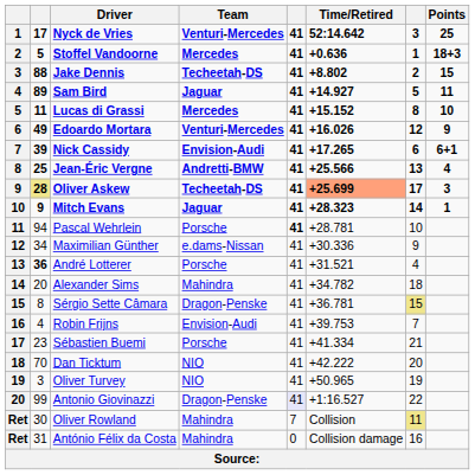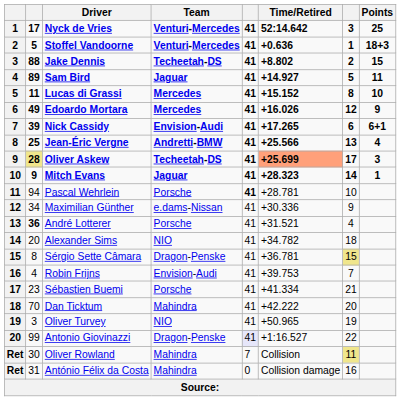 <table class="wikitable sortable" style="font-size: 85%">
 <tr>
 <th scope="col"></th>
 <th scope="col"></th>
 <th scope="col">Driver</th>
 <th scope="col">Team</th>
 <th scope="col"></th>
 <th scope="col" class="unsortable">Time/Retired</th>
 <th scope="col"></th>
 <th scope="col">Points</th>
 </tr>
 <tr>
 <th scope="row">1</th>
 <td align="center"><strong>17</strong></td>
 <td data-sort-value="DEV"> <strong><a href='#'>Nyck de Vries</a></strong></td>
 <td><strong><a href='#'>Venturi</a>-<a href='#'>Mercedes</a></strong></td>
 <td><strong>41</strong></td>
 <td><strong>52:14.642</strong></td>
 <td align="center"><strong>3</strong></td>
 <td align="center"><strong>25</strong></td>
 </tr>
 <tr>
 <th scope="row">2</th>
 <td align="center"><strong>5</strong></td>
 <td data-sort-value="VAN"> <strong><a href='#'>Stoffel Vandoorne</a></strong></td>
-<td><strong><a href='#'>Mercedes</a></strong></td>
+<td><strong><a href='#'>Venturi</a>-<a href='#'>Mercedes</a></strong></td>
 <td><strong>41</strong></td>
 <td><strong>+0.636</strong></td>
 <td align="center"><strong>1</strong></td>
 <td align="center"><strong>18+3</strong></td>
 </tr>
 <tr>
 <th scope="row">3</th>
 <td align="center"><strong>88</strong></td>
 <td data-sort-value="DEN"> <strong><a href='#'>Jake Dennis</a></strong></td>
 <td><strong><a href='#'>Techeetah</a>-<a href='#'>DS</a></strong></td>
 <td><strong>41</strong></td>
 <td><strong>+8.802</strong></td>
 <td align="center"><strong>2</strong></td>
 <td align="center"><strong>15</strong></td>
 </tr>
 <tr>
 <th scope="row">4</th>
 <td align="center"><strong>89</strong></td>
 <td data-sort-value="BIR"> <strong><a href='#'>Sam Bird</a></strong></td>
 <td><strong><a href='#'>Jaguar</a></strong></td>
 <td><strong>41</strong></td>
 <td><strong>+14.927</strong></td>
 <td align="center"><strong>5</strong></td>
 <td align="center"><strong>11</strong></td>
 </tr>
 <tr>
 <th scope="row">5</th>
 <td align="center"><strong>11</strong></td>
 <td data-sort-value="DIG"> <strong><a href='#'>Lucas di Grassi</a></strong></td>
 <td><strong><a href='#'>Mercedes</a></strong></td>
 <td><strong>41</strong></td>
 <td><strong>+15.152</strong></td>
 <td align="center"><strong>8</strong></td>
 <td align="center"><strong>10</strong></td>
 </tr>
 <tr>
 <th scope="row">6</th>
 <td align="center"><strong>49</strong></td>
 <td data-sort-value="MOR"> <strong><a href='#'>Edoardo Mortara</a></strong></td>
-<td><strong><a href='#'>Venturi</a>-<a href='#'>Mercedes</a></strong></td>
+<td><strong><a href='#'>Mercedes</a></strong></td>
 <td><strong>41</strong></td>
 <td><strong>+16.026</strong></td>
 <td align="center"><strong>12</strong></td>
 <td align="center"><strong>9</strong></td>
 </tr>
 <tr>
 <th scope="row">7</th>
 <td align="center"><strong>39</strong></td>
 <td data-sort-value="CAS"> <strong><a href='#'>Nick Cassidy</a></strong></td>
 <td><strong><a href='#'>Envision</a>-<a href='#'>Audi</a></strong></td>
 <td><strong>41</strong></td>
 <td><strong>+17.265</strong></td>
 <td align="center"><strong>6</strong></td>
 <td align="center"><strong>6+1</strong></td>
 </tr>
 <tr>
 <th scope="row">8</th>
 <td align="center"><strong>25</strong></td>
 <td data-sort-value="JEV"> <strong><a href='#'>Jean-Éric Vergne</a></strong></td>
 <td><strong><a href='#'>Andretti</a>-<a href='#'>BMW</a></strong></td>
 <td><strong>41</strong></td>
 <td><strong>+25.566</strong></td>
 <td align="center"><strong>13</strong></td>
 <td align="center"><strong>4</strong></td>
 </tr>
 <tr>
 <th scope="row">9</th>
 <td align="center" style="background: khaki;"><strong>28</strong></td>
 <td data-sort-value="ASK"> <strong><a href='#'>Oliver Askew</a></strong></td>
 <td><strong><a href='#'>Techeetah</a>-<a href='#'>DS</a></strong></td>
 <td><strong>41</strong></td>
 <td style="background: lightsalmon;"><strong>+25.699</strong></td>
 <td align="center"><strong>17</strong></td>
 <td align="center"><strong>3</strong></td>
 </tr>
 <tr>
 <th scope="row">10</th>
 <td align="center"><strong>9</strong></td>
 <td data-sort-value="EVA"> <strong><a href='#'>Mitch Evans</a></strong></td>
 <td><strong><a href='#'>Jaguar</a></strong></td>
 <td><strong>41</strong></td>
 <td><strong>+28.323</strong></td>
 <td align="center"><strong>14</strong></td>
 <td align="center"><strong>1</strong></td>
 </tr>
 <tr>
 <th scope="row">11</th>
 <td align="center">94</td>
 <td data-sort-value="WEH"> <a href='#'>Pascal Wehrlein</a></td>
 <td><a href='#'>Porsche</a></td>
 <td><strong>41</strong></td>
 <td>+28.781</td>
 <td align="center">10</td>
 <td align="center"></td>
 </tr>
 <tr>
 <th scope="row">12</th>
 <td align="center">34</td>
 <td data-sort-value="GUE"> <a href='#'>Maximilian Günther</a></td>
 <td><a href='#'>e.dams</a>-<a href='#'>Nissan</a></td>
 <td>41</td>
 <td>+30.336</td>
 <td align="center">9</td>
 <td align="center"></td>
 </tr>
 <tr>
 <th scope="row">13</th>
 <td align="center"><strong>36</strong></td>
 <td data-sort-value="LOT"> <a href='#'>André Lotterer</a></td>
 <td><a href='#'>Porsche</a></td>
 <td>41</td>
 <td>+31.521</td>
 <td align="center">4</td>
 <td align="center"></td>
 </tr>
 <tr>
 <th scope="row">14</th>
 <td align="center">20</td>
 <td data-sort-value="SIM"> <a href='#'>Alexander Sims</a></td>
-<td><a href='#'>Mahindra</a></td>
+<td><a href='#'>NIO</a></td>
 <td>41</td>
 <td>+34.782</td>
 <td align="center">18</td>
 <td align="center"></td>
 </tr>
 <tr>
 <th scope="row">15</th>
 <td align="center">8</td>
 <td data-sort-value="SET"> <a href='#'>Sérgio Sette Câmara</a></td>
 <td><a href='#'>Dragon</a>-<a href='#'>Penske</a></td>
 <td>41</td>
 <td>+36.781</td>
 <td align="center" style="background: khaki;">15</td>
 <td align="center"></td>
 </tr>
 <tr>
 <th scope="row">16</th>
 <td align="center">4</td>
 <td data-sort-value="FRI"> <a href='#'>Robin Frijns</a></td>
 <td><a href='#'>Envision</a>-<a href='#'>Audi</a></td>
 <td>41</td>
 <td>+39.753</td>
 <td align="center">7</td>
 <td align="center"></td>
 </tr>
 <tr>
 <th scope="row">17</th>
 <td align="center">23</td>
 <td data-sort-value="BUE"> <a href='#'>Sébastien Buemi</a></td>
 <td><a href='#'>Porsche</a></td>
 <td>41</td>
 <td>+41.334</td>
 <td align="center">21</td>
 <td align="center"></td>
 </tr>
 <tr>
 <th scope="row">18</th>
 <td align="center">70</td>
 <td data-sort-value="TIC"> <a href='#'>Dan Ticktum</a></td>
-<td><a href='#'>NIO</a></td>
+<td><a href='#'>Mahindra</a></td>
 <td>41</td>
 <td>+42.222</td>
 <td align="center">20</td>
 <td align="center"></td>
 </tr>
 <tr>
 <th scope="row">19</th>
 <td align="center">3</td>
 <td data-sort-value="TUR"> <a href='#'>Oliver Turvey</a></td>
 <td><a href='#'>NIO</a></td>
 <td>41</td>
 <td>+50.965</td>
 <td align="center">19</td>
 <td align="center"></td>
 </tr>
 <tr>
 <th scope="row">20</th>
 <td align="center">99</td>
 <td data-sort-value="GIO"> <a href='#'>Antonio Giovinazzi</a></td>
 <td><a href='#'>Dragon</a>-<a href='#'>Penske</a></td>
 <td style="background: lavender;">41</td>
 <td>+1:16.527</td>
 <td align="center">22</td>
 <td align="center"></td>
 </tr>
 <tr>
 <th scope="row">Ret</th>
 <td align="center">30</td>
 <td data-sort-value="ROW"> <a href='#'>Oliver Rowland</a></td>
 <td><a href='#'>Mahindra</a></td>
 <td>7</td>
 <td>Collision</td>
 <td align="center" style="background: khaki;">11</td>
 <td align="center"></td>
 </tr>
 <tr>
 <th scope="row">Ret</th>
 <td align="center">31</td>
 <td data-sort-value="DAC"> <a href='#'>António Félix da Costa</a></td>
 <td><a href='#'>Mahindra</a></td>
 <td>0</td>
 <td>Collision damage</td>
 <td align="center">16</td>
 <td align="center"></td>
 </tr>
 <tr>
 <th colspan="8">Source:</th>
 </tr>
 </table>
